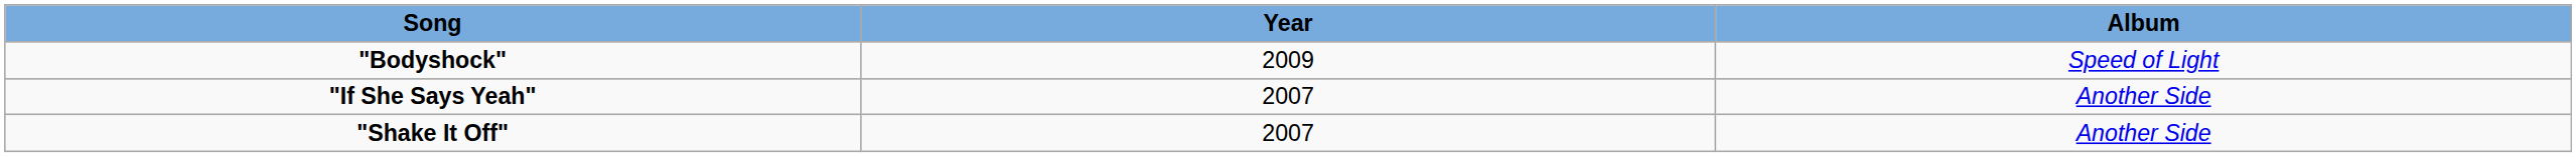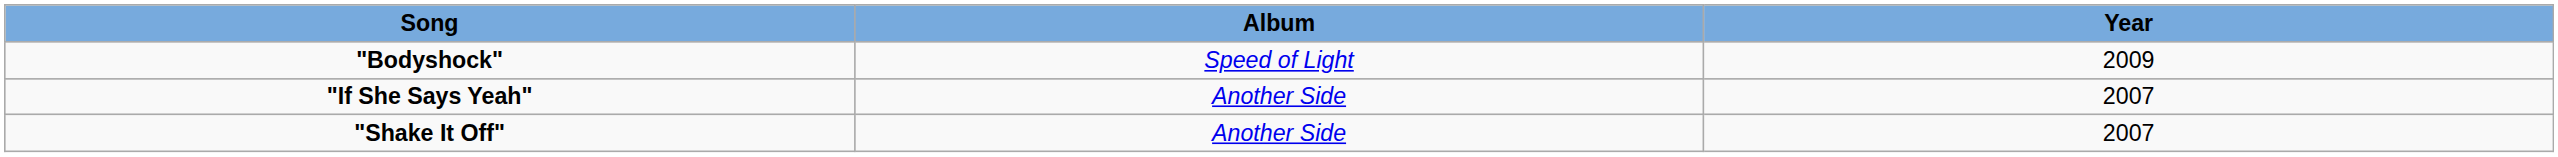 <table class="wikitable" style="margin:0.5em auto; clear:both; font-size:.9em; text-align:center; width:100%">
 <tr>
 <th width="500" style="background: #7ad;">Song</th>
+<th width="500" style="background: #7ad;">Album</th>
 <th width="500" style="background: #7ad;">Year</th>
-<th width="500" style="background: #7ad;">Album</th>
 </tr>
 <tr>
 <td><strong>"Bodyshock"</strong></td>
+<td><em><a href='#'>Speed of Light</a></em></td>
 <td>2009</td>
-<td><em><a href='#'>Speed of Light</a></em></td>
 </tr>
 <tr>
 <td><strong>"If She Says Yeah"</strong></td>
+<td><em><a href='#'>Another Side</a></em></td>
 <td>2007</td>
-<td><em><a href='#'>Another Side</a></em></td>
 </tr>
 <tr>
 <td><strong>"Shake It Off"</strong></td>
+<td><em><a href='#'>Another Side</a></em></td>
 <td>2007</td>
-<td><em><a href='#'>Another Side</a></em></td>
 </tr>
 </table>
